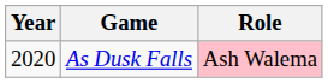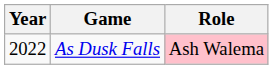 <table class="wikitable sortable">
 <tr>
 <th>Year</th>
 <th>Game</th>
 <th>Role</th>
 </tr>
 <tr>
-<td>2020</td>
+<td>2022</td>
 <td><em><a href='#'>As Dusk Falls</a></em></td>
 <td style="background: pink;">Ash Walema</td>
 </tr>
 </table>
